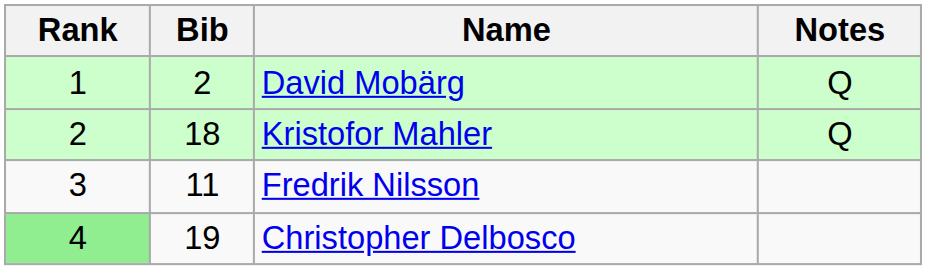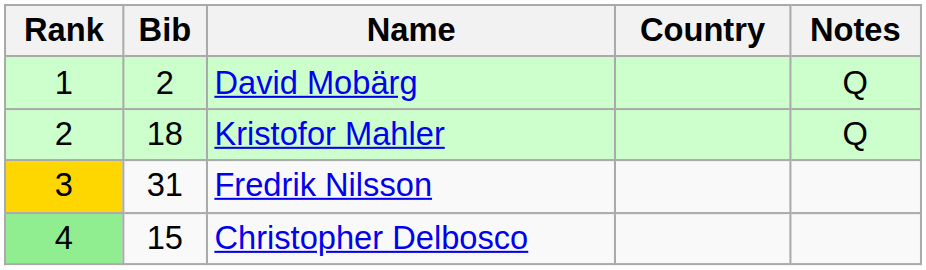 <table class="wikitable" style="text-align:center; width:450px">
 <tr>
 <th>Rank</th>
 <th>Bib</th>
 <th>Name</th>
+<th>Country</th>
 <th>Notes</th>
 </tr>
 <tr bgcolor=ccffcc>
 <td>1</td>
 <td>2</td>
 <td align=left><a href='#'>David Mobärg</a></td>
+<td align=left></td>
 <td>Q</td>
 </tr>
 <tr bgcolor=ccffcc>
 <td>2</td>
 <td>18</td>
 <td align=left><a href='#'>Kristofor Mahler</a></td>
+<td align=left></td>
 <td>Q</td>
 </tr>
 <tr>
-<td>3</td>
-<td>11</td>
+<td style="background: gold;">3</td>
+<td>31</td>
 <td align=left><a href='#'>Fredrik Nilsson</a></td>
+<td align=left></td>
 <td></td>
 </tr>
 <tr>
 <td style="background: lightgreen;">4</td>
-<td>19</td>
+<td>15</td>
 <td align=left><a href='#'>Christopher Delbosco</a></td>
+<td align=left></td>
 <td></td>
 </tr>
 </table>
